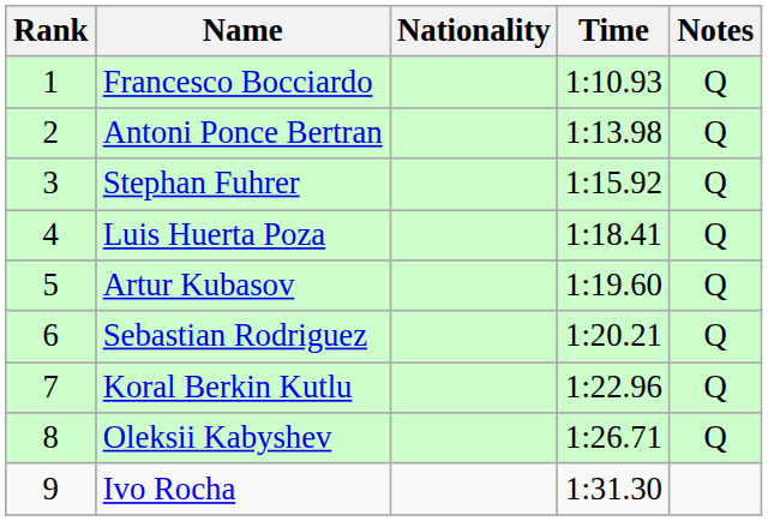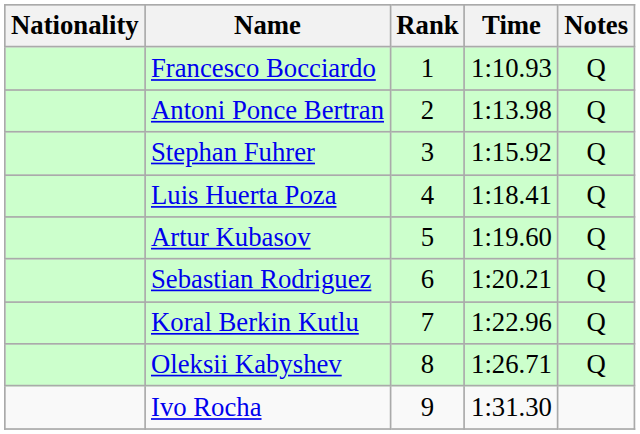 <table class="wikitable sortable" style="text-align:center">
 <tr>
+<th>Nationality</th>
+<th>Name</th>
 <th>Rank</th>
-<th>Name</th>
-<th>Nationality</th>
 <th>Time</th>
 <th>Notes</th>
 </tr>
 <tr bgcolor=ccffcc>
+<td align=left></td>
+<td align=left><a href='#'>Francesco Bocciardo</a></td>
 <td>1</td>
-<td align=left><a href='#'>Francesco Bocciardo</a></td>
-<td align=left></td>
 <td>1:10.93</td>
 <td>Q</td>
 </tr>
 <tr bgcolor=ccffcc>
+<td align=left></td>
+<td align=left><a href='#'>Antoni Ponce Bertran</a></td>
 <td>2</td>
-<td align=left><a href='#'>Antoni Ponce Bertran</a></td>
-<td align=left></td>
 <td>1:13.98</td>
 <td>Q</td>
 </tr>
 <tr bgcolor=ccffcc>
+<td align=left></td>
+<td align=left><a href='#'>Stephan Fuhrer</a></td>
 <td>3</td>
-<td align=left><a href='#'>Stephan Fuhrer</a></td>
-<td align=left></td>
 <td>1:15.92</td>
 <td>Q</td>
 </tr>
 <tr bgcolor=ccffcc>
+<td align=left></td>
+<td align=left><a href='#'>Luis Huerta Poza</a></td>
 <td>4</td>
-<td align=left><a href='#'>Luis Huerta Poza</a></td>
-<td align=left></td>
 <td>1:18.41</td>
 <td>Q</td>
 </tr>
 <tr bgcolor=ccffcc>
+<td align=left></td>
+<td align=left><a href='#'>Artur Kubasov</a></td>
 <td>5</td>
-<td align=left><a href='#'>Artur Kubasov</a></td>
-<td align=left></td>
 <td>1:19.60</td>
 <td>Q</td>
 </tr>
 <tr bgcolor=ccffcc>
+<td align=left></td>
+<td align=left><a href='#'>Sebastian Rodriguez</a></td>
 <td>6</td>
-<td align=left><a href='#'>Sebastian Rodriguez</a></td>
-<td align=left></td>
 <td>1:20.21</td>
 <td>Q</td>
 </tr>
 <tr bgcolor=ccffcc>
+<td align=left></td>
+<td align=left><a href='#'>Koral Berkin Kutlu</a></td>
 <td>7</td>
-<td align=left><a href='#'>Koral Berkin Kutlu</a></td>
-<td align=left></td>
 <td>1:22.96</td>
 <td>Q</td>
 </tr>
 <tr bgcolor=ccffcc>
+<td align=left></td>
+<td align=left><a href='#'>Oleksii Kabyshev</a></td>
 <td>8</td>
-<td align=left><a href='#'>Oleksii Kabyshev</a></td>
-<td align=left></td>
 <td>1:26.71</td>
 <td>Q</td>
 </tr>
 <tr>
+<td align=left></td>
+<td align=left><a href='#'>Ivo Rocha</a></td>
 <td>9</td>
-<td align=left><a href='#'>Ivo Rocha</a></td>
-<td align=left></td>
 <td>1:31.30</td>
 <td></td>
 </tr>
 </table>
